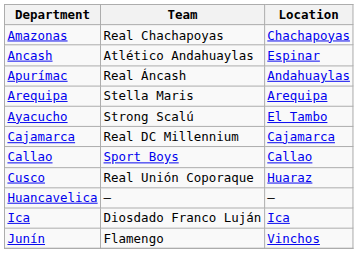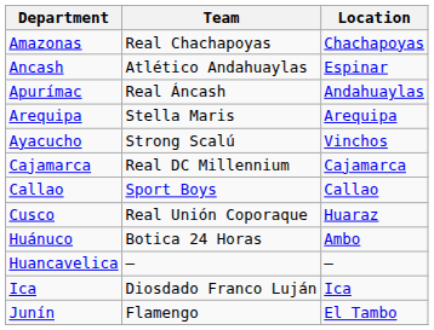 <table class="wikitable">
 <tr>
 <th>Department</th>
 <th>Team</th>
 <th>Location</th>
 </tr>
 <tr>
 <td><a href='#'>Amazonas</a></td>
 <td>Real Chachapoyas</td>
 <td><a href='#'>Chachapoyas</a></td>
 </tr>
 <tr>
 <td><a href='#'>Ancash</a></td>
 <td>Atlético Andahuaylas</td>
 <td><a href='#'>Espinar</a></td>
 </tr>
 <tr>
 <td><a href='#'>Apurímac</a></td>
 <td>Real Áncash</td>
 <td><a href='#'>Andahuaylas</a></td>
 </tr>
 <tr>
 <td><a href='#'>Arequipa</a></td>
 <td>Stella Maris</td>
 <td><a href='#'>Arequipa</a></td>
 </tr>
 <tr>
 <td><a href='#'>Ayacucho</a></td>
 <td>Strong Scalú</td>
-<td><a href='#'>El Tambo</a></td>
+<td><a href='#'>Vinchos</a></td>
 </tr>
 <tr>
 <td><a href='#'>Cajamarca</a></td>
 <td>Real DC Millennium</td>
 <td><a href='#'>Cajamarca</a></td>
 </tr>
 <tr>
 <td><a href='#'>Callao</a></td>
 <td><a href='#'>Sport Boys</a></td>
 <td><a href='#'>Callao</a></td>
 </tr>
 <tr>
 <td><a href='#'>Cusco</a></td>
 <td>Real Unión Coporaque</td>
 <td><a href='#'>Huaraz</a></td>
 </tr>
 <tr>
+<td><a href='#'>Huánuco</a></td>
+<td>Botica 24 Horas</td>
+<td><a href='#'>Ambo</a></td>
+</tr>
+<tr>
 <td><a href='#'>Huancavelica</a></td>
 <td>—</td>
 <td>—</td>
 </tr>
 <tr>
 <td><a href='#'>Ica</a></td>
 <td>Diosdado Franco Luján</td>
 <td><a href='#'>Ica</a></td>
 </tr>
 <tr>
 <td><a href='#'>Junín</a></td>
 <td>Flamengo</td>
-<td><a href='#'>Vinchos</a></td>
+<td><a href='#'>El Tambo</a></td>
 </tr>
 <tr>
 </tr>
 </table>
